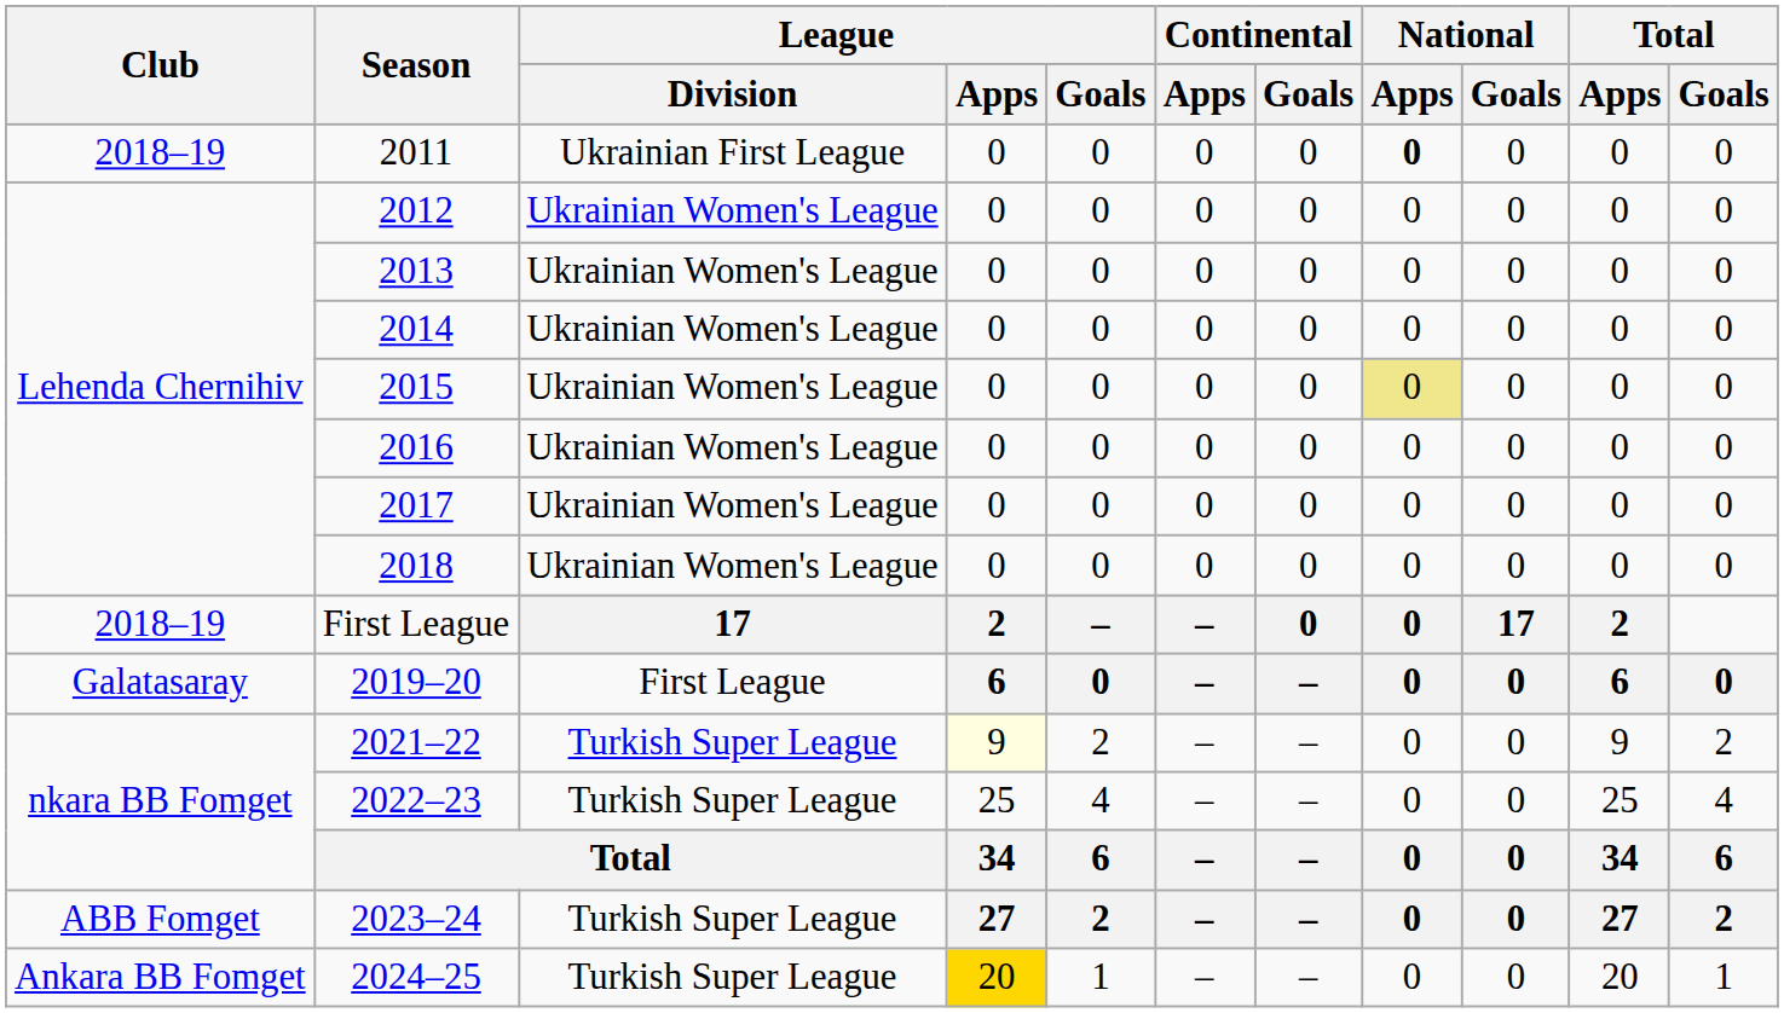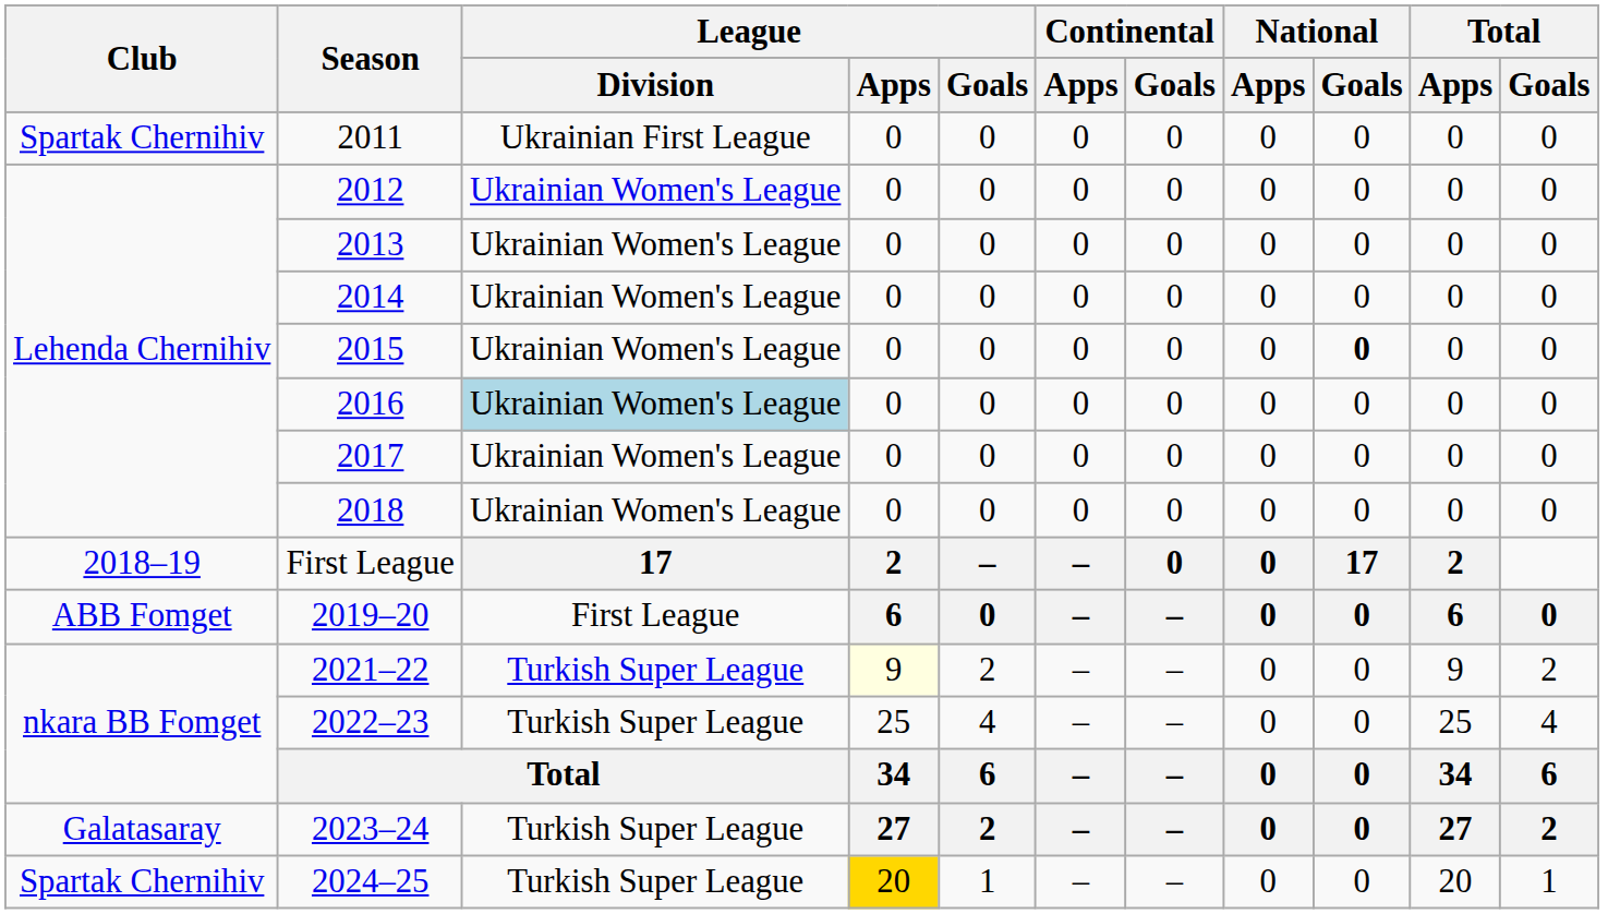 <table class="wikitable" style="text-align: center;">
 <tr>
 <th rowspan=2>Club</th>
 <th rowspan=2>Season</th>
 <th colspan=3>League</th>
 <th colspan=2>Continental</th>
 <th colspan=2>National</th>
 <th colspan=2>Total</th>
 </tr>
 <tr>
 <th>Division</th>
 <th>Apps</th>
 <th>Goals</th>
 <th>Apps</th>
 <th>Goals</th>
 <th>Apps</th>
 <th>Goals</th>
 <th>Apps</th>
 <th>Goals</th>
 </tr>
 <tr>
-<td><a href='#'>2018–19</a></td>
+<td rowspan=1><a href='#'>Spartak Chernihiv</a></td>
 <td>2011</td>
 <td>Ukrainian First League</td>
 <td>0</td>
 <td>0</td>
 <td>0</td>
 <td>0</td>
-<td><strong>0</strong></td>
+<td>0</td>
 <td>0</td>
 <td>0</td>
 <td>0</td>
 </tr>
 <tr>
 <td rowspan=7><a href='#'>Lehenda Chernihiv</a></td>
 <td><a href='#'>2012</a></td>
 <td><a href='#'>Ukrainian Women's League</a></td>
 <td>0</td>
 <td>0</td>
 <td>0</td>
 <td>0</td>
 <td>0</td>
 <td>0</td>
 <td>0</td>
 <td>0</td>
 </tr>
 <tr>
 <td><a href='#'>2013</a></td>
 <td>Ukrainian Women's League</td>
 <td>0</td>
 <td>0</td>
 <td>0</td>
 <td>0</td>
 <td>0</td>
 <td>0</td>
 <td>0</td>
 <td>0</td>
 </tr>
 <tr>
 <td><a href='#'>2014</a></td>
 <td>Ukrainian Women's League</td>
 <td>0</td>
 <td>0</td>
 <td>0</td>
 <td>0</td>
 <td>0</td>
 <td>0</td>
 <td>0</td>
 <td>0</td>
 </tr>
 <tr>
 <td><a href='#'>2015</a></td>
 <td>Ukrainian Women's League</td>
 <td>0</td>
 <td>0</td>
 <td>0</td>
 <td>0</td>
-<td style="background: khaki;">0</td>
 <td>0</td>
+<td><strong>0</strong></td>
 <td>0</td>
 <td>0</td>
 </tr>
 <tr>
 <td><a href='#'>2016</a></td>
-<td>Ukrainian Women's League</td>
+<td style="background: lightblue;">Ukrainian Women's League</td>
 <td>0</td>
 <td>0</td>
 <td>0</td>
 <td>0</td>
 <td>0</td>
 <td>0</td>
 <td>0</td>
 <td>0</td>
 </tr>
 <tr>
 <td><a href='#'>2017</a></td>
 <td>Ukrainian Women's League</td>
 <td>0</td>
 <td>0</td>
 <td>0</td>
 <td>0</td>
 <td>0</td>
 <td>0</td>
 <td>0</td>
 <td>0</td>
 </tr>
 <tr>
 <td><a href='#'>2018</a></td>
 <td>Ukrainian Women's League</td>
 <td>0</td>
 <td>0</td>
 <td>0</td>
 <td>0</td>
 <td>0</td>
 <td>0</td>
 <td>0</td>
 <td>0</td>
 </tr>
 <tr |>
 <td><a href='#'>2018–19</a></td>
 <td>First League</td>
 <th>17</th>
 <th>2</th>
 <th>–</th>
 <th>–</th>
 <th>0</th>
 <th>0</th>
 <th>17</th>
 <th>2</th>
 </tr>
 <tr>
-<td><a href='#'>Galatasaray</a></td>
+<td><a href='#'>ABB Fomget</a></td>
 <td><a href='#'>2019–20</a></td>
 <td>First League</td>
 <th>6</th>
 <th>0</th>
 <th>–</th>
 <th>–</th>
 <th>0</th>
 <th>0</th>
 <th>6</th>
 <th>0</th>
 </tr>
 <tr>
 <td rowspan=3><a href='#'>nkara BB Fomget</a></td>
 <td><a href='#'>2021–22</a></td>
 <td><a href='#'>Turkish Super League</a></td>
 <td style="background: lightyellow;">9</td>
 <td>2</td>
 <td>–</td>
 <td>–</td>
 <td>0</td>
 <td>0</td>
 <td>9</td>
 <td>2</td>
 </tr>
 <tr>
 <td><a href='#'>2022–23</a></td>
 <td>Turkish Super League</td>
 <td>25</td>
 <td>4</td>
 <td>–</td>
 <td>–</td>
 <td>0</td>
 <td>0</td>
 <td>25</td>
 <td>4</td>
 </tr>
 <tr>
 <th colspan=2>Total</th>
 <th>34</th>
 <th>6</th>
 <th>–</th>
 <th>–</th>
 <th>0</th>
 <th>0</th>
 <th>34</th>
 <th>6</th>
 </tr>
 <tr>
-<td><a href='#'>ABB Fomget</a></td>
+<td><a href='#'>Galatasaray</a></td>
 <td><a href='#'>2023–24</a></td>
 <td>Turkish Super League</td>
 <th>27</th>
 <th>2</th>
 <th>–</th>
 <th>–</th>
 <th>0</th>
 <th>0</th>
 <th>27</th>
 <th>2</th>
 </tr>
 <tr>
-<td><a href='#'>Ankara BB Fomget</a></td>
+<td rowspan=1><a href='#'>Spartak Chernihiv</a></td>
 <td><a href='#'>2024–25</a></td>
 <td>Turkish Super League</td>
 <td style="background: gold;">20</td>
 <td>1</td>
 <td>–</td>
 <td>–</td>
 <td>0</td>
 <td>0</td>
 <td>20</td>
 <td>1</td>
 </tr>
 </table>
